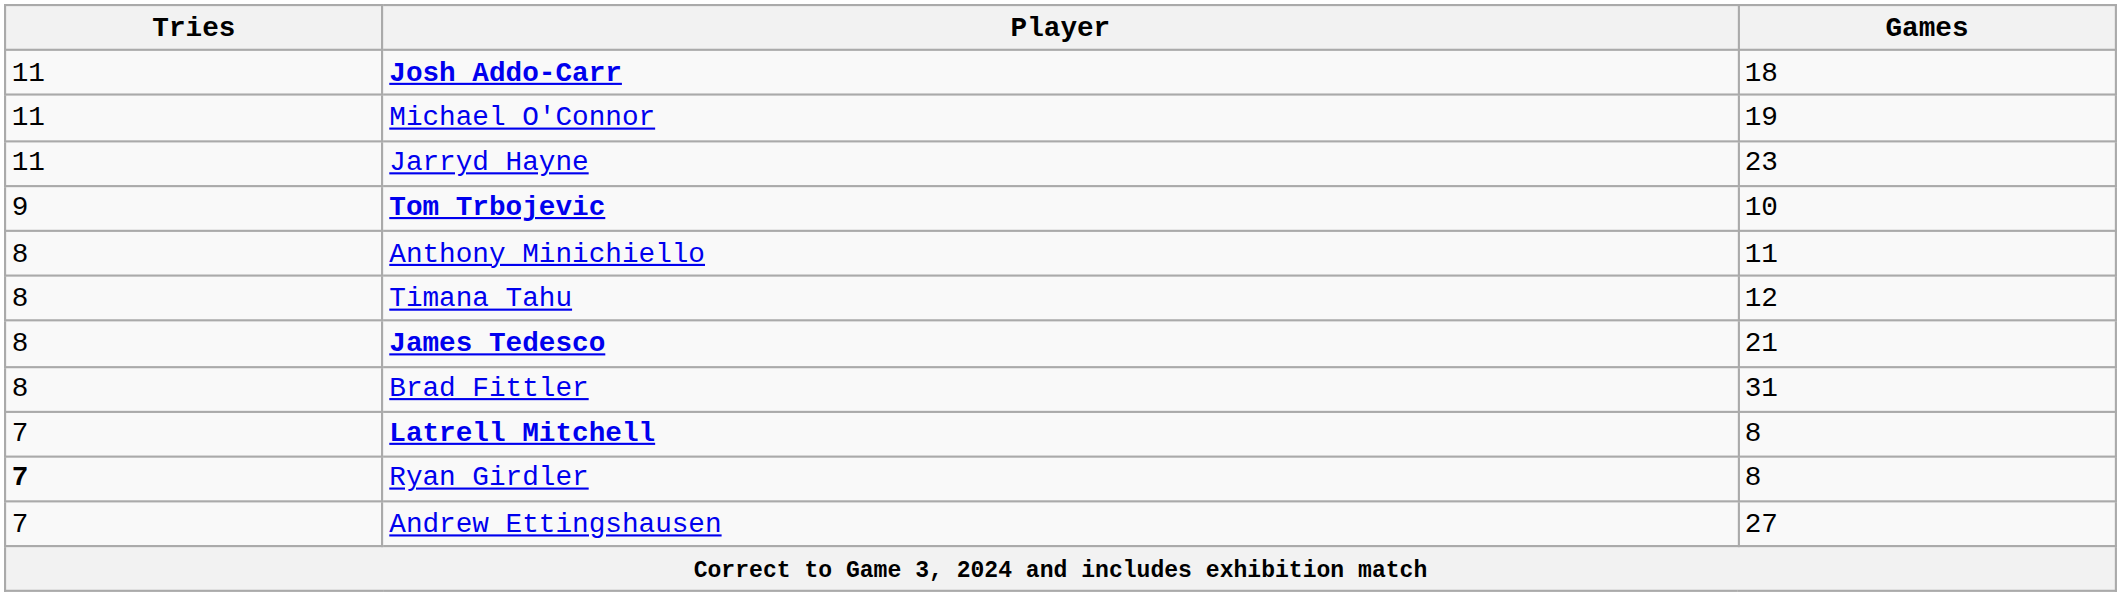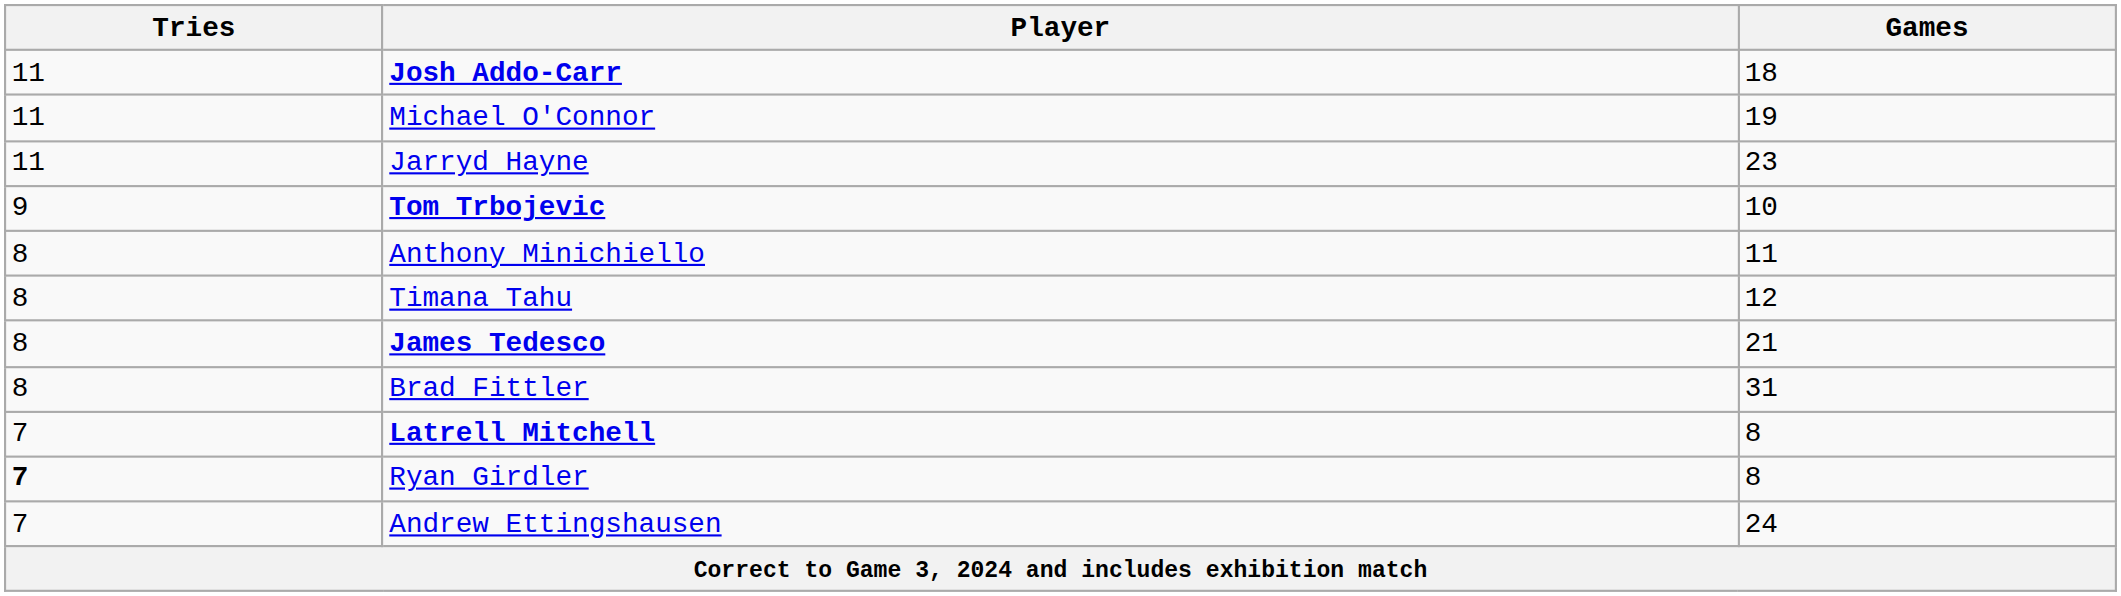 <table class="wikitable" width=50%>
 <tr>
 <th>Tries</th>
 <th>Player</th>
 <th>Games</th>
 </tr>
 <tr>
 <td>11</td>
 <td><strong><a href='#'>Josh Addo-Carr</a></strong></td>
 <td>18</td>
 </tr>
 <tr>
 <td>11</td>
 <td><a href='#'>Michael O'Connor</a></td>
 <td>19</td>
 </tr>
 <tr>
 <td>11</td>
 <td><a href='#'>Jarryd Hayne</a></td>
 <td>23</td>
 </tr>
 <tr>
 <td>9</td>
 <td><strong><a href='#'>Tom Trbojevic</a></strong></td>
 <td>10</td>
 </tr>
 <tr>
 <td>8</td>
 <td><a href='#'>Anthony Minichiello</a></td>
 <td>11</td>
 </tr>
 <tr>
 <td>8</td>
 <td><a href='#'>Timana Tahu</a></td>
 <td>12</td>
 </tr>
 <tr>
 <td>8</td>
 <td><strong><a href='#'>James Tedesco</a></strong></td>
 <td>21</td>
 </tr>
 <tr>
 <td>8</td>
 <td><a href='#'>Brad Fittler</a></td>
 <td>31</td>
 </tr>
 <tr>
 <td>7</td>
 <td><strong><a href='#'>Latrell Mitchell</a></strong></td>
 <td>8</td>
 </tr>
 <tr>
 <td><strong>7</strong></td>
 <td><a href='#'>Ryan Girdler</a></td>
 <td>8</td>
 </tr>
 <tr>
 <td>7</td>
 <td><a href='#'>Andrew Ettingshausen</a></td>
-<td>27</td>
+<td>24</td>
 </tr>
 <tr>
 <th colspan="3"><small>Correct to Game 3, 2024 and includes exhibition match</small></th>
 </tr>
 </table>
